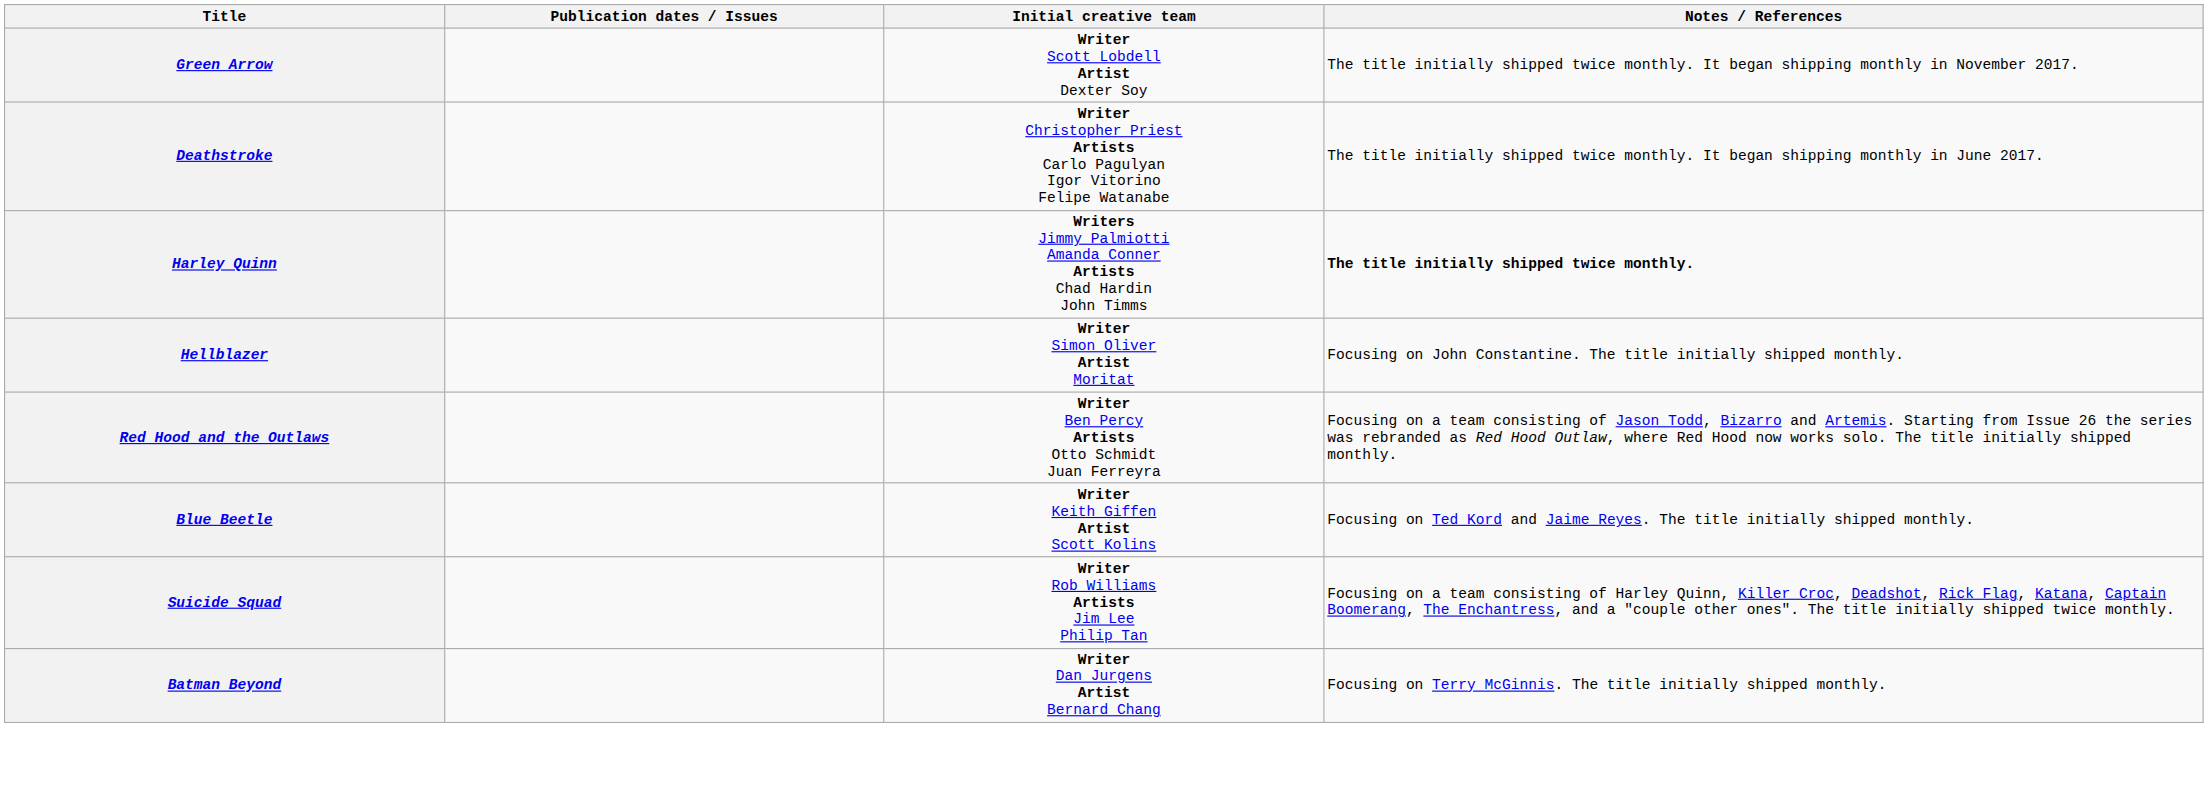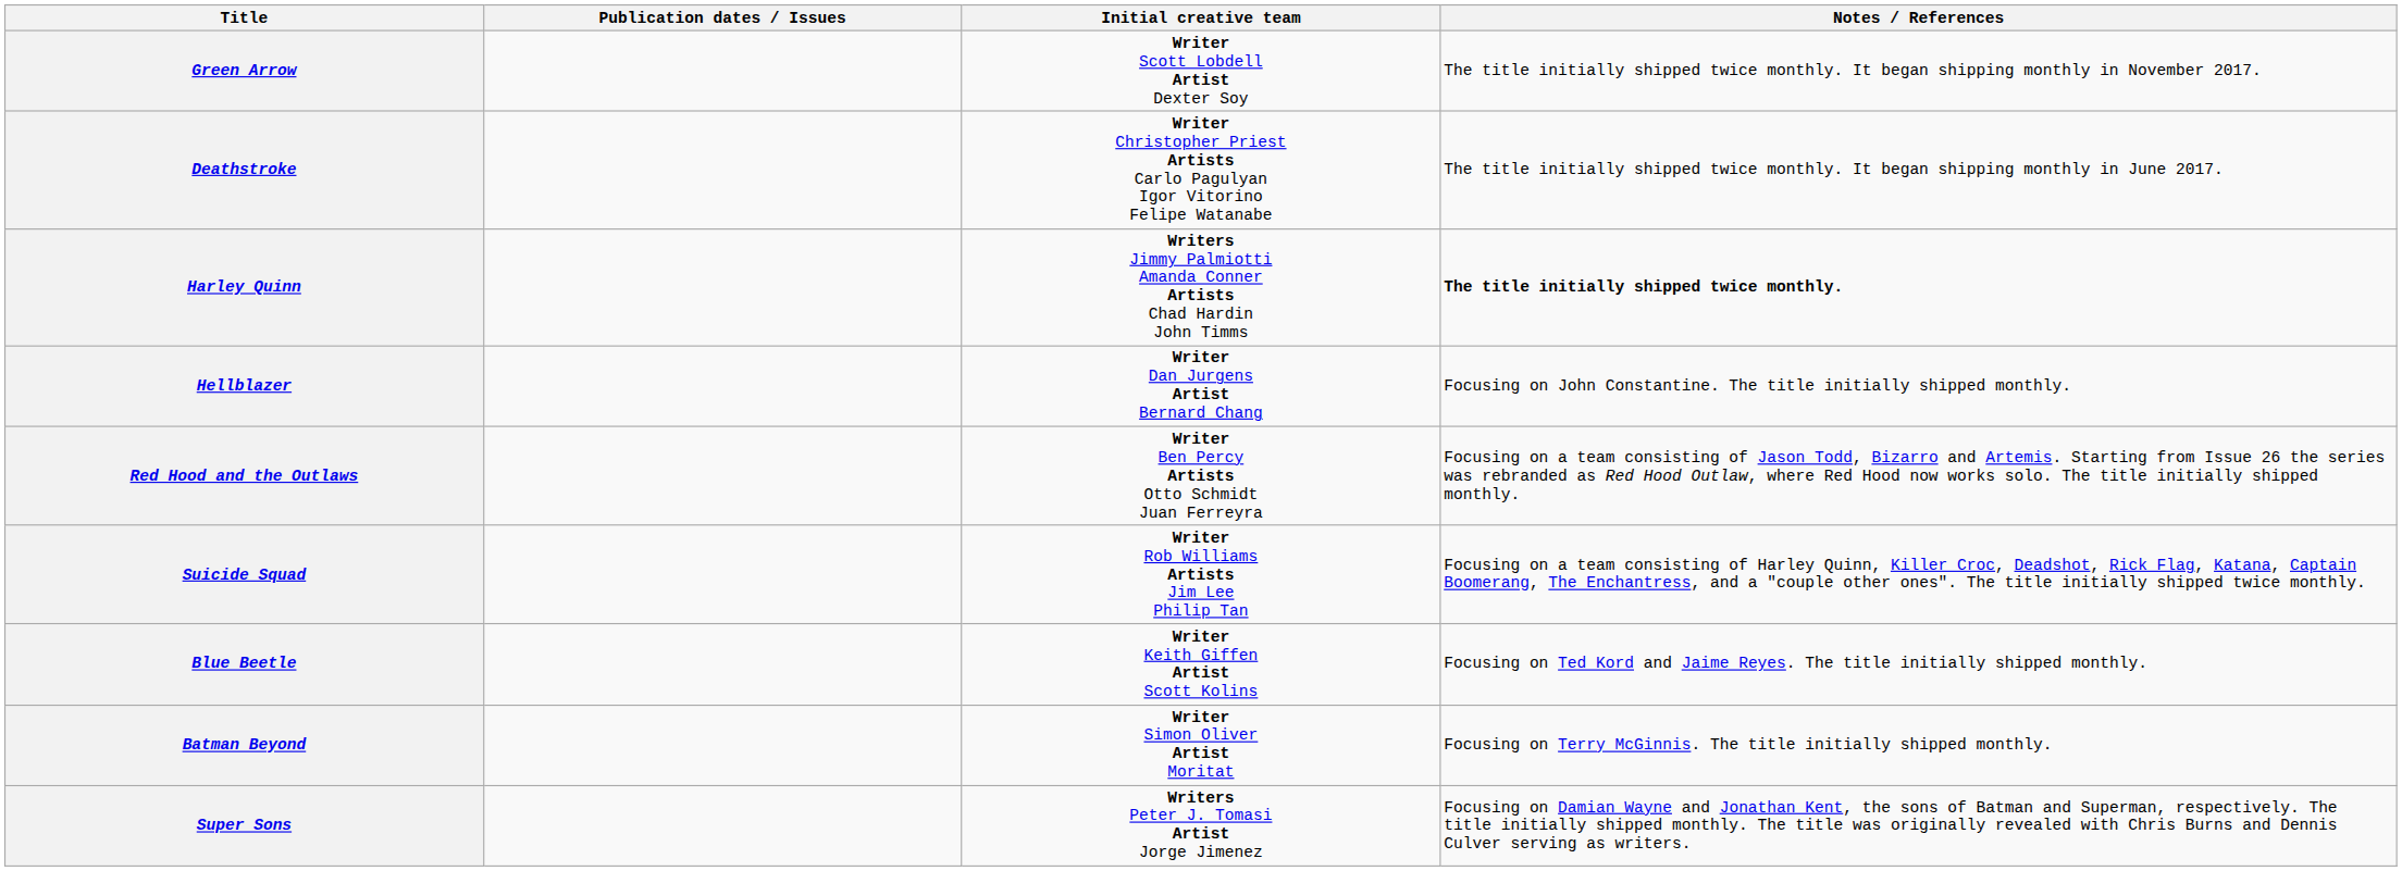 <table class="wikitable sortable" style="text-align:center; font-weight:normal;" width=99%>
 <tr>
 <th scope="col" width="15%" align="center">Title</th>
 <th scope="col" width="15%" align="center">Publication dates / Issues</th>
 <th scope="col" width="15%" align="center" class=unsortable>Initial creative team</th>
 <th scope="col" width="30%" align="center" class=unsortable>Notes / References</th>
 </tr>
 <tr>
 <th scope="row"><em><a href='#'>Green Arrow</a></em></th>
 <td></td>
 <td><strong>Writer</strong><br><a href='#'>Scott Lobdell</a><br><strong>Artist</strong><br>Dexter Soy</td>
 <td align="left">The title initially shipped twice monthly. It began shipping monthly in November 2017.</td>
 </tr>
 <tr>
 <th scope="row"><em><a href='#'>Deathstroke</a></em></th>
 <td></td>
 <td><strong>Writer</strong><br><a href='#'>Christopher Priest</a><br><strong>Artists</strong><br>Carlo Pagulyan<br>Igor Vitorino<br>Felipe Watanabe</td>
 <td align="left">The title initially shipped twice monthly. It began shipping monthly in June 2017.</td>
 </tr>
 <tr>
 <th scope="row"><em><a href='#'>Harley Quinn</a></em></th>
 <td></td>
 <td><strong>Writers</strong><br><a href='#'>Jimmy Palmiotti</a><br><a href='#'>Amanda Conner</a><br><strong>Artists</strong><br>Chad Hardin<br>John Timms</td>
 <td align="left"><strong>The title initially shipped twice monthly.</strong></td>
 </tr>
 <tr>
 <th scope="row"><em><a href='#'>Hellblazer</a></em></th>
 <td></td>
-<td><strong>Writer</strong><br><a href='#'>Simon Oliver</a><br><strong>Artist</strong><br><a href='#'>Moritat</a></td>
+<td><strong>Writer</strong><br><a href='#'>Dan Jurgens</a><br><strong>Artist</strong><br><a href='#'>Bernard Chang</a></td>
 <td align="left">Focusing on John Constantine. The title initially shipped monthly.</td>
 </tr>
 <tr>
 <th scope="row"><em><a href='#'>Red Hood and the Outlaws</a></em></th>
 <td></td>
 <td><strong>Writer</strong><br><a href='#'>Ben Percy</a><br><strong>Artists</strong><br>Otto Schmidt<br>Juan Ferreyra</td>
 <td align="left">Focusing on a team consisting of <a href='#'>Jason Todd</a>, <a href='#'>Bizarro</a> and <a href='#'>Artemis</a>. Starting from Issue 26 the series was rebranded as <em>Red Hood Outlaw</em>, where Red Hood now works solo. The title initially shipped monthly.</td>
 </tr>
 <tr>
+<th scope="row"><em><a href='#'>Suicide Squad</a></em></th>
+<td></td>
+<td><strong>Writer</strong><br><a href='#'>Rob Williams</a><br><strong>Artists</strong><br><a href='#'>Jim Lee</a><br><a href='#'>Philip Tan</a></td>
+<td align="left">Focusing on a team consisting of Harley Quinn, <a href='#'>Killer Croc</a>, <a href='#'>Deadshot</a>, <a href='#'>Rick Flag</a>, <a href='#'>Katana</a>, <a href='#'>Captain Boomerang</a>, <a href='#'>The Enchantress</a>, and a "couple other ones". The title initially shipped twice monthly.</td>
+</tr>
+<tr>
 <th scope="row"><em><a href='#'>Blue Beetle</a></em></th>
 <td></td>
 <td><strong>Writer</strong><br><a href='#'>Keith Giffen</a><br><strong>Artist</strong><br><a href='#'>Scott Kolins</a></td>
 <td align="left">Focusing on <a href='#'>Ted Kord</a> and <a href='#'>Jaime Reyes</a>. The title initially shipped monthly.</td>
 </tr>
 <tr>
-<th scope="row"><em><a href='#'>Suicide Squad</a></em></th>
+<th scope="row"><em><a href='#'>Batman Beyond</a></em></th>
 <td></td>
-<td><strong>Writer</strong><br><a href='#'>Rob Williams</a><br><strong>Artists</strong><br><a href='#'>Jim Lee</a><br><a href='#'>Philip Tan</a></td>
-<td align="left">Focusing on a team consisting of Harley Quinn, <a href='#'>Killer Croc</a>, <a href='#'>Deadshot</a>, <a href='#'>Rick Flag</a>, <a href='#'>Katana</a>, <a href='#'>Captain Boomerang</a>, <a href='#'>The Enchantress</a>, and a "couple other ones". The title initially shipped twice monthly.</td>
+<td><strong>Writer</strong><br><a href='#'>Simon Oliver</a><br><strong>Artist</strong><br><a href='#'>Moritat</a></td>
+<td align="left">Focusing on <a href='#'>Terry McGinnis</a>. The title initially shipped monthly.</td>
 </tr>
 <tr>
-<th scope="row"><em><a href='#'>Batman Beyond</a></em></th>
+<th scope="row"><em><a href='#'>Super Sons</a></em></th>
 <td></td>
-<td><strong>Writer</strong><br><a href='#'>Dan Jurgens</a><br><strong>Artist</strong><br><a href='#'>Bernard Chang</a></td>
-<td align="left">Focusing on <a href='#'>Terry McGinnis</a>. The title initially shipped monthly.</td>
+<td><strong>Writers</strong><br><a href='#'>Peter J. Tomasi</a><br><strong>Artist</strong><br>Jorge Jimenez</td>
+<td align="left">Focusing on <a href='#'>Damian Wayne</a> and <a href='#'>Jonathan Kent</a>, the sons of Batman and Superman, respectively. The title initially shipped monthly. The title was originally revealed with Chris Burns and Dennis Culver serving as writers.</td>
 </tr>
 </table>
